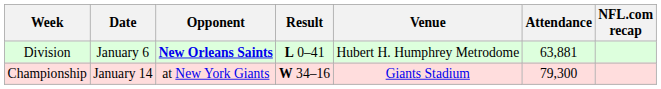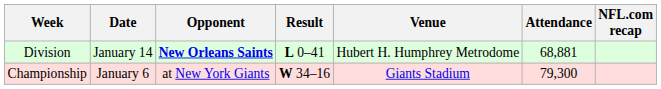 <table class="wikitable" style="text-align:center">
 <tr>
 <th>Week</th>
 <th>Date</th>
 <th>Opponent</th>
 <th>Result</th>
 <th>Venue</th>
 <th>Attendance</th>
 <th>NFL.com<br>recap</th>
 </tr>
 <tr style="background: #ddffdd">
 <td>Division</td>
-<td>January 6</td>
+<td>January 14</td>
 <td><strong><a href='#'>New Orleans Saints</a></strong></td>
 <td><strong>L</strong> 0–41</td>
 <td>Hubert H. Humphrey Metrodome</td>
-<td>63,881</td>
+<td>68,881</td>
 <td></td>
 </tr>
 <tr style="background: #ffdddd">
 <td>Championship</td>
-<td>January 14</td>
+<td>January 6</td>
 <td>at <a href='#'>New York Giants</a></td>
 <td><strong>W</strong> 34–16</td>
 <td><a href='#'>Giants Stadium</a></td>
 <td>79,300</td>
 <td></td>
 </tr>
 </table>
